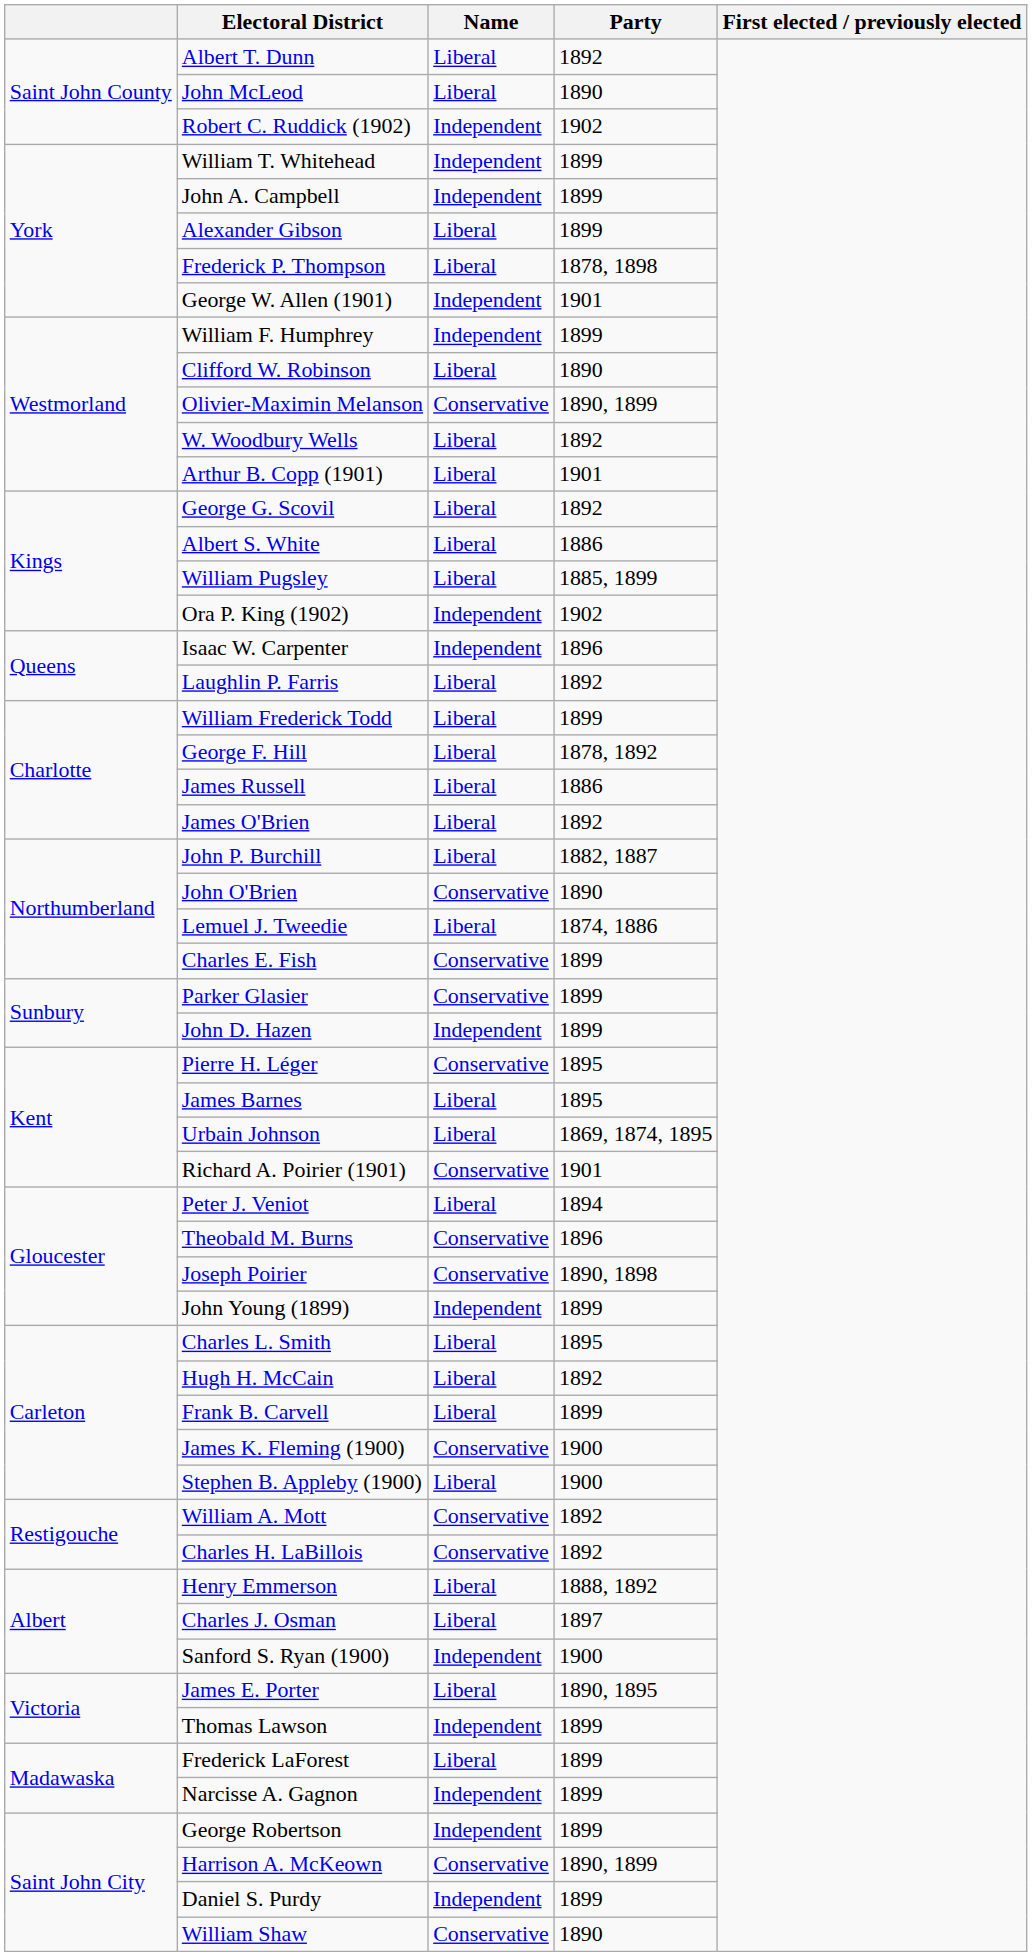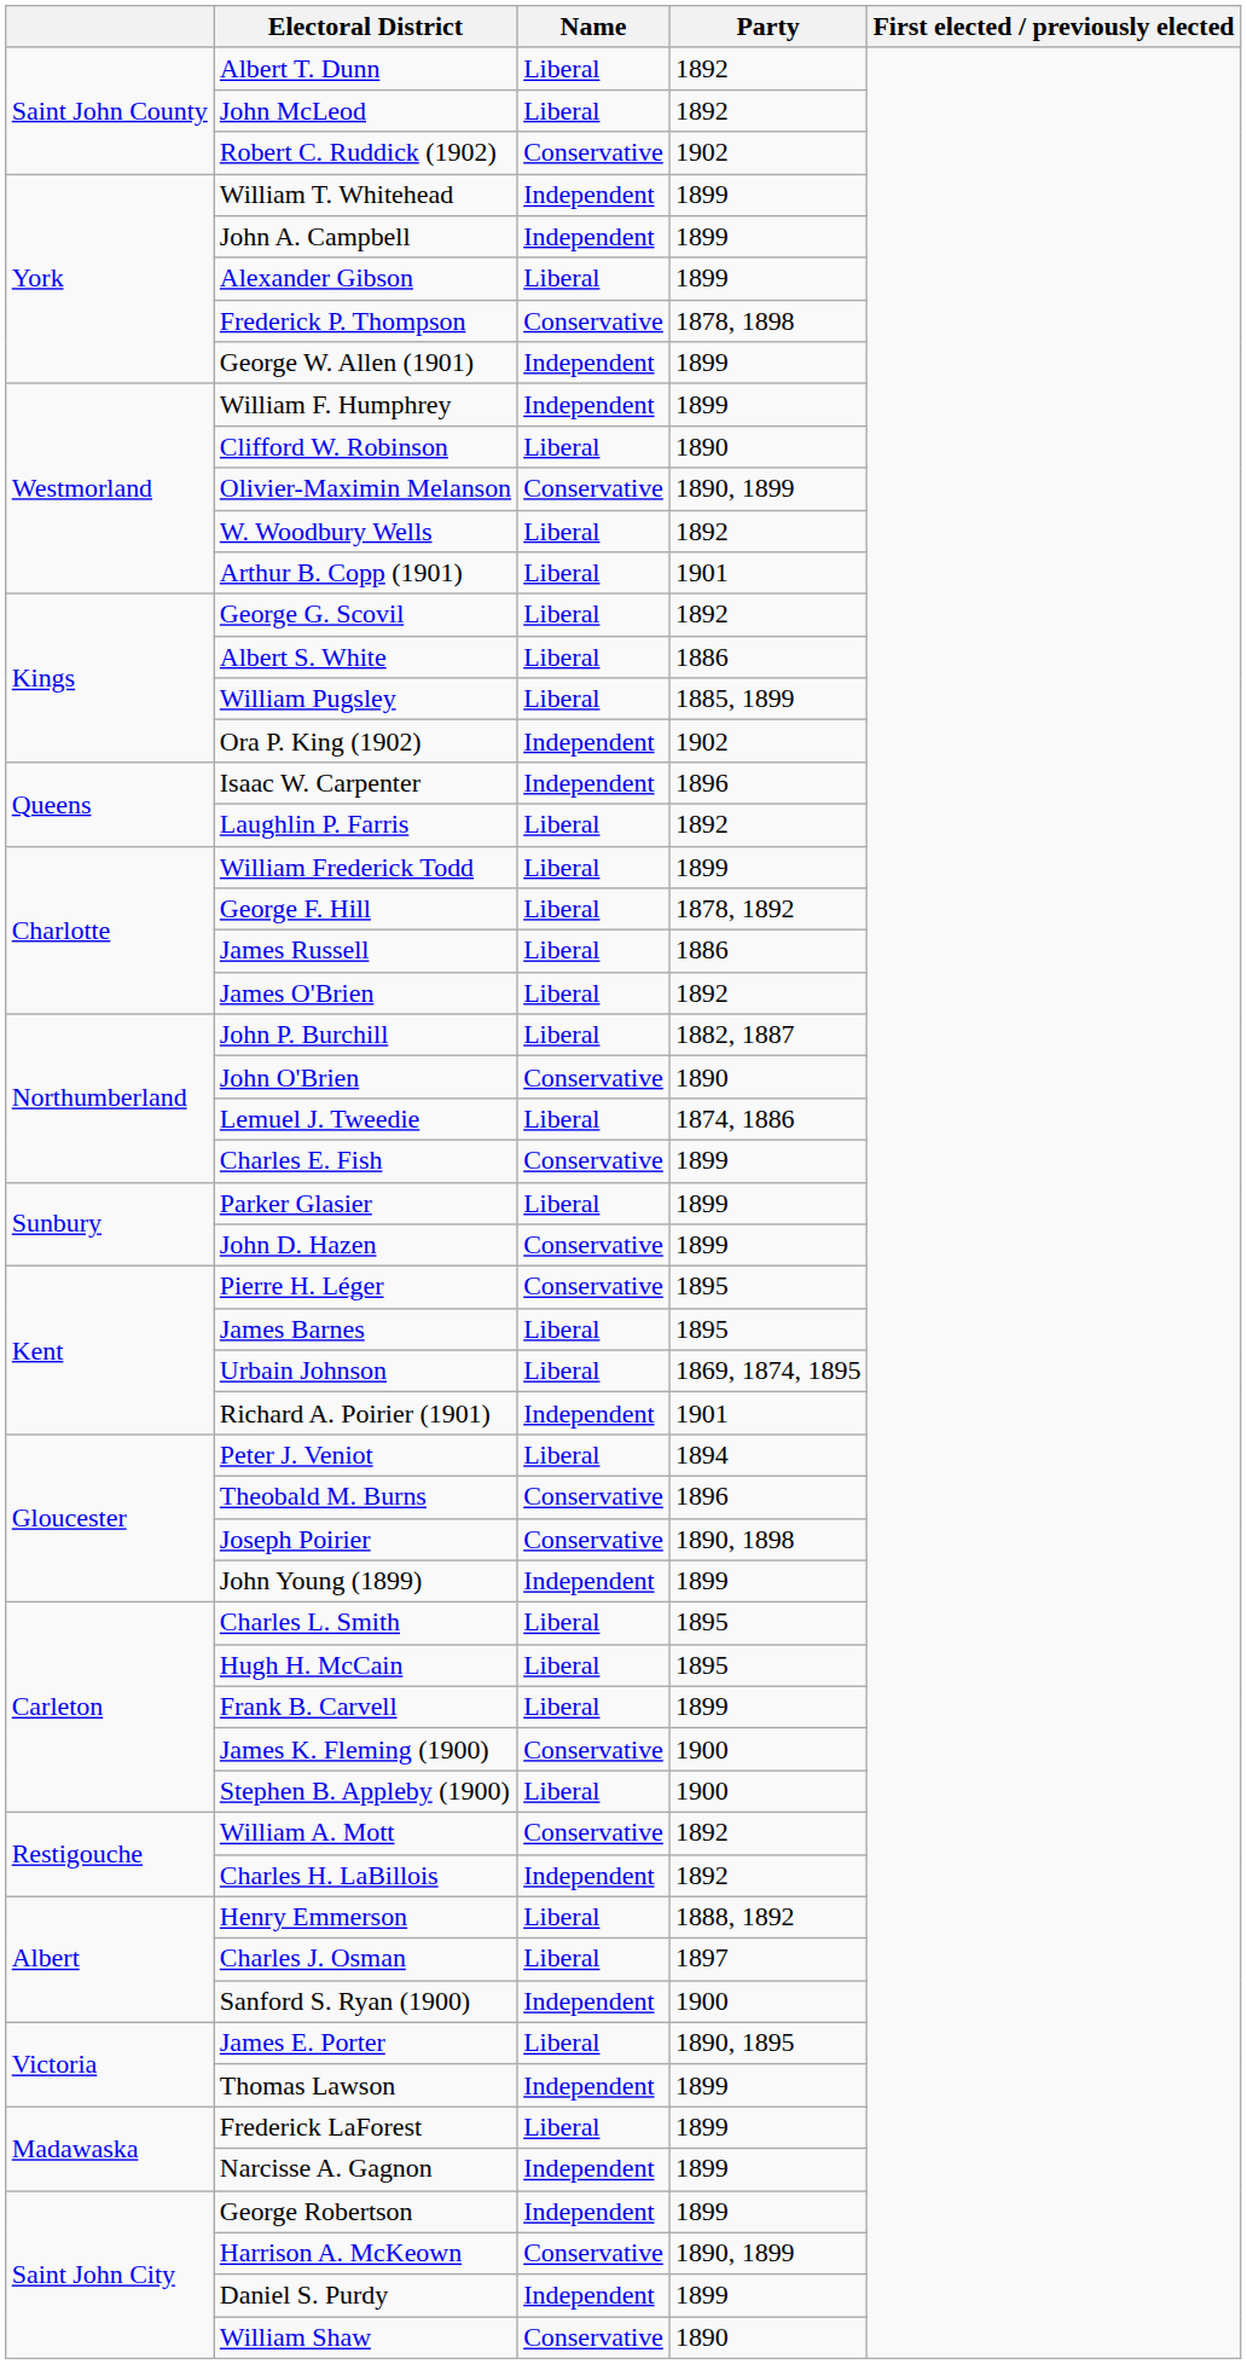 <table class="wikitable sortable">
 <tr>
 <th></th>
 <th>Electoral District</th>
 <th>Name</th>
 <th>Party</th>
 <th>First elected / previously elected</th>
 </tr>
 <tr>
 <td rowspan="3"><a href='#'>Saint John County</a></td>
 <td><a href='#'>Albert T. Dunn</a></td>
 <td><a href='#'>Liberal</a></td>
 <td>1892</td>
 </tr>
 <tr>
 <td><a href='#'>John McLeod</a></td>
 <td><a href='#'>Liberal</a></td>
-<td>1890</td>
+<td>1892</td>
 </tr>
 <tr>
 <td><a href='#'>Robert C. Ruddick</a> (1902)</td>
-<td><a href='#'>Independent</a></td>
+<td><a href='#'>Conservative</a></td>
 <td>1902</td>
 </tr>
 <tr>
 <td rowspan="5"><a href='#'>York</a></td>
 <td>William T. Whitehead</td>
 <td><a href='#'>Independent</a></td>
 <td>1899</td>
 </tr>
 <tr>
 <td>John A. Campbell</td>
 <td><a href='#'>Independent</a></td>
 <td>1899</td>
 </tr>
 <tr>
 <td><a href='#'>Alexander Gibson</a></td>
 <td><a href='#'>Liberal</a></td>
 <td>1899</td>
 </tr>
 <tr>
 <td><a href='#'>Frederick P. Thompson</a></td>
-<td><a href='#'>Liberal</a></td>
+<td><a href='#'>Conservative</a></td>
 <td>1878, 1898</td>
 </tr>
 <tr>
 <td>George W. Allen (1901)</td>
 <td><a href='#'>Independent</a></td>
-<td>1901</td>
+<td>1899</td>
 </tr>
 <tr>
 <td rowspan="5"><a href='#'>Westmorland</a></td>
 <td>William F. Humphrey</td>
 <td><a href='#'>Independent</a></td>
 <td>1899</td>
 </tr>
 <tr>
 <td><a href='#'>Clifford W. Robinson</a></td>
 <td><a href='#'>Liberal</a></td>
 <td>1890</td>
 </tr>
 <tr>
 <td><a href='#'>Olivier-Maximin Melanson</a></td>
 <td><a href='#'>Conservative</a></td>
 <td>1890, 1899</td>
 </tr>
 <tr>
 <td><a href='#'>W. Woodbury Wells</a></td>
 <td><a href='#'>Liberal</a></td>
 <td>1892</td>
 </tr>
 <tr>
 <td><a href='#'>Arthur B. Copp</a> (1901)</td>
 <td><a href='#'>Liberal</a></td>
 <td>1901</td>
 </tr>
 <tr>
 <td rowspan="4"><a href='#'>Kings</a></td>
 <td><a href='#'>George G. Scovil</a></td>
 <td><a href='#'>Liberal</a></td>
 <td>1892</td>
 </tr>
 <tr>
 <td><a href='#'>Albert S. White</a></td>
 <td><a href='#'>Liberal</a></td>
 <td>1886</td>
 </tr>
 <tr>
 <td><a href='#'>William Pugsley</a></td>
 <td><a href='#'>Liberal</a></td>
 <td>1885, 1899</td>
 </tr>
 <tr>
 <td>Ora P. King (1902)</td>
 <td><a href='#'>Independent</a></td>
 <td>1902</td>
 </tr>
 <tr>
 <td rowspan="2"><a href='#'>Queens</a></td>
 <td>Isaac W. Carpenter</td>
 <td><a href='#'>Independent</a></td>
 <td>1896</td>
 </tr>
 <tr>
 <td><a href='#'>Laughlin P. Farris</a></td>
 <td><a href='#'>Liberal</a></td>
 <td>1892</td>
 </tr>
 <tr>
 <td rowspan="4"><a href='#'>Charlotte</a></td>
 <td><a href='#'>William Frederick Todd</a></td>
 <td><a href='#'>Liberal</a></td>
 <td>1899</td>
 </tr>
 <tr>
 <td><a href='#'>George F. Hill</a></td>
 <td><a href='#'>Liberal</a></td>
 <td>1878, 1892</td>
 </tr>
 <tr>
 <td><a href='#'>James Russell</a></td>
 <td><a href='#'>Liberal</a></td>
 <td>1886</td>
 </tr>
 <tr>
 <td><a href='#'>James O'Brien</a></td>
 <td><a href='#'>Liberal</a></td>
 <td>1892</td>
 </tr>
 <tr>
 <td rowspan="4"><a href='#'>Northumberland</a></td>
 <td><a href='#'>John P. Burchill</a></td>
 <td><a href='#'>Liberal</a></td>
 <td>1882, 1887</td>
 </tr>
 <tr>
 <td><a href='#'>John O'Brien</a></td>
 <td><a href='#'>Conservative</a></td>
 <td>1890</td>
 </tr>
 <tr>
 <td><a href='#'>Lemuel J. Tweedie</a></td>
 <td><a href='#'>Liberal</a></td>
 <td>1874, 1886</td>
 </tr>
 <tr>
 <td><a href='#'>Charles E. Fish</a></td>
 <td><a href='#'>Conservative</a></td>
 <td>1899</td>
 </tr>
 <tr>
 <td rowspan="2"><a href='#'>Sunbury</a></td>
 <td><a href='#'>Parker Glasier</a></td>
-<td><a href='#'>Conservative</a></td>
+<td><a href='#'>Liberal</a></td>
 <td>1899</td>
 </tr>
 <tr>
 <td><a href='#'>John D. Hazen</a></td>
-<td><a href='#'>Independent</a></td>
+<td><a href='#'>Conservative</a></td>
 <td>1899</td>
 </tr>
 <tr>
 <td rowspan="4"><a href='#'>Kent</a></td>
 <td><a href='#'>Pierre H. Léger</a></td>
 <td><a href='#'>Conservative</a></td>
 <td>1895</td>
 </tr>
 <tr>
 <td><a href='#'>James Barnes</a></td>
 <td><a href='#'>Liberal</a></td>
 <td>1895</td>
 </tr>
 <tr>
 <td><a href='#'>Urbain Johnson</a></td>
 <td><a href='#'>Liberal</a></td>
 <td>1869, 1874, 1895</td>
 </tr>
 <tr>
 <td>Richard A. Poirier (1901)</td>
-<td><a href='#'>Conservative</a></td>
+<td><a href='#'>Independent</a></td>
 <td>1901</td>
 </tr>
 <tr>
 <td rowspan="4"><a href='#'>Gloucester</a></td>
 <td><a href='#'>Peter J. Veniot</a></td>
 <td><a href='#'>Liberal</a></td>
 <td>1894</td>
 </tr>
 <tr>
 <td><a href='#'>Theobald M. Burns</a></td>
 <td><a href='#'>Conservative</a></td>
 <td>1896</td>
 </tr>
 <tr>
 <td><a href='#'>Joseph Poirier</a></td>
 <td><a href='#'>Conservative</a></td>
 <td>1890, 1898</td>
 </tr>
 <tr>
 <td>John Young (1899)</td>
 <td><a href='#'>Independent</a></td>
 <td>1899</td>
 </tr>
 <tr>
 <td rowspan="5"><a href='#'>Carleton</a></td>
 <td><a href='#'>Charles L. Smith</a></td>
 <td><a href='#'>Liberal</a></td>
 <td>1895</td>
 </tr>
 <tr>
 <td><a href='#'>Hugh H. McCain</a></td>
 <td><a href='#'>Liberal</a></td>
-<td>1892</td>
+<td>1895</td>
 </tr>
 <tr>
 <td><a href='#'>Frank B. Carvell</a></td>
 <td><a href='#'>Liberal</a></td>
 <td>1899</td>
 </tr>
 <tr>
 <td><a href='#'>James K. Fleming</a> (1900)</td>
 <td><a href='#'>Conservative</a></td>
 <td>1900</td>
 </tr>
 <tr>
 <td><a href='#'>Stephen B. Appleby</a> (1900)</td>
 <td><a href='#'>Liberal</a></td>
 <td>1900</td>
 </tr>
 <tr>
 <td rowspan="2"><a href='#'>Restigouche</a></td>
 <td><a href='#'>William A. Mott</a></td>
 <td><a href='#'>Conservative</a></td>
 <td>1892</td>
 </tr>
 <tr>
 <td><a href='#'>Charles H. LaBillois</a></td>
-<td><a href='#'>Conservative</a></td>
+<td><a href='#'>Independent</a></td>
 <td>1892</td>
 </tr>
 <tr>
 <td rowspan="3"><a href='#'>Albert</a></td>
 <td><a href='#'>Henry Emmerson</a></td>
 <td><a href='#'>Liberal</a></td>
 <td>1888, 1892</td>
 </tr>
 <tr>
 <td><a href='#'>Charles J. Osman</a></td>
 <td><a href='#'>Liberal</a></td>
 <td>1897</td>
 </tr>
 <tr>
 <td>Sanford S. Ryan (1900)</td>
 <td><a href='#'>Independent</a></td>
 <td>1900</td>
 </tr>
 <tr>
 <td rowspan="2"><a href='#'>Victoria</a></td>
 <td><a href='#'>James E. Porter</a></td>
 <td><a href='#'>Liberal</a></td>
 <td>1890, 1895</td>
 </tr>
 <tr>
 <td>Thomas Lawson</td>
 <td><a href='#'>Independent</a></td>
 <td>1899</td>
 </tr>
 <tr>
 <td rowspan="2"><a href='#'>Madawaska</a></td>
 <td>Frederick LaForest</td>
 <td><a href='#'>Liberal</a></td>
 <td>1899</td>
 </tr>
 <tr>
 <td>Narcisse A. Gagnon</td>
 <td><a href='#'>Independent</a></td>
 <td>1899</td>
 </tr>
 <tr>
 <td rowspan="4"><a href='#'>Saint John City</a></td>
 <td>George Robertson</td>
 <td><a href='#'>Independent</a></td>
 <td>1899</td>
 </tr>
 <tr>
 <td><a href='#'>Harrison A. McKeown</a></td>
 <td><a href='#'>Conservative</a></td>
 <td>1890, 1899</td>
 </tr>
 <tr>
 <td>Daniel S. Purdy</td>
 <td><a href='#'>Independent</a></td>
 <td>1899</td>
 </tr>
 <tr>
 <td><a href='#'>William Shaw</a></td>
 <td><a href='#'>Conservative</a></td>
 <td>1890</td>
 </tr>
 </table>
